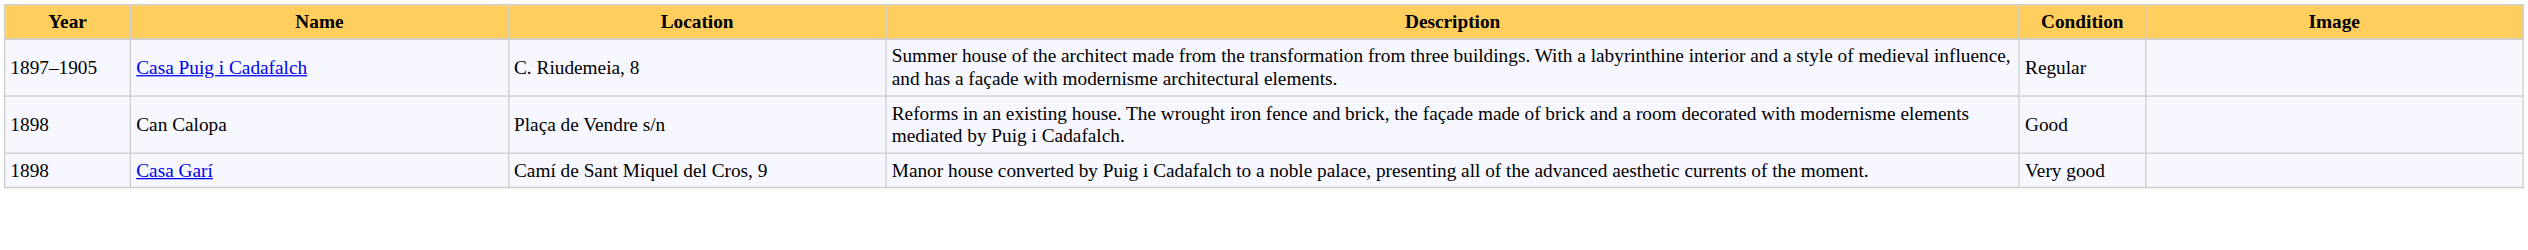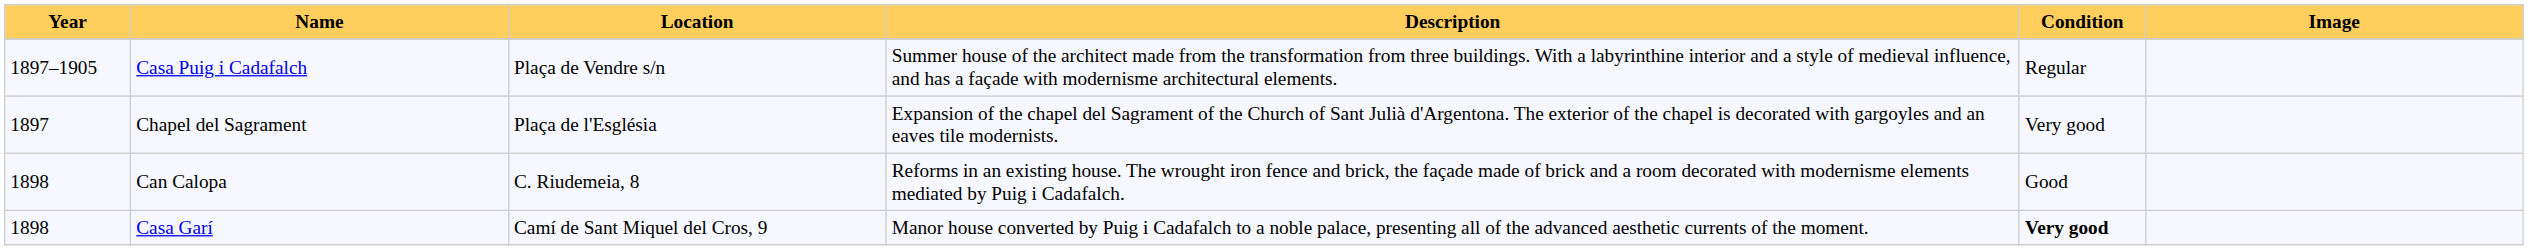 <table bgcolor="#f7f8ff" cellpadding="4" cellspacing="0" border="1" style="font-size: 95%; border: #cccccc solid 1px; border-collapse: collapse;">
 <tr>
 <th width="5%" style="background:#ffce5d;">Year</th>
 <th width="15%" style="background:#ffce5d;">Name</th>
 <th width="15%" style="background:#ffce5d;">Location</th>
 <th width="45%" style="background:#ffce5d;">Description</th>
 <th width="5%" style="background:#ffce5d;">Condition</th>
 <th width="15%" style="background:#ffce5d;">Image</th>
 </tr>
 <tr ---->
 </tr>
 <tr>
 <td>1897–1905</td>
 <td><a href='#'>Casa Puig i Cadafalch</a></td>
-<td>C. Riudemeia, 8<br> <small></small></td>
+<td>Plaça de Vendre s/n <br> <small></small></td>
 <td>Summer house of the architect made from the transformation from three buildings. With a labyrinthine interior and a style of medieval influence, and has a façade with modernisme architectural elements.</td>
 <td>Regular</td>
 <td></td>
 </tr>
 <tr>
+<td>1897</td>
+<td>Chapel del Sagrament</td>
+<td>Plaça de l'Església <br> <small></small></td>
+<td>Expansion of the chapel del Sagrament of the Church of Sant Julià d'Argentona. The exterior of the chapel is decorated with gargoyles and an eaves tile modernists.</td>
+<td>Very good</td>
+<td></td>
+</tr>
+<tr>
 <td>1898</td>
 <td>Can Calopa</td>
-<td>Plaça de Vendre s/n <br> <small></small></td>
+<td>C. Riudemeia, 8<br> <small></small></td>
 <td>Reforms in an existing house. The wrought iron fence and brick, the façade made of brick and a room decorated with modernisme elements mediated by Puig i Cadafalch.</td>
 <td>Good</td>
 <td></td>
 </tr>
 <tr>
 <td>1898</td>
 <td><a href='#'>Casa Garí</a></td>
 <td>Camí de Sant Miquel del Cros, 9 <br> <small></small></td>
 <td>Manor house converted by Puig i Cadafalch to a noble palace, presenting all of the advanced aesthetic currents of the moment.</td>
-<td>Very good</td>
+<td><strong>Very good</strong></td>
 <td></td>
 </tr>
 <tr>
 </tr>
 </table>
